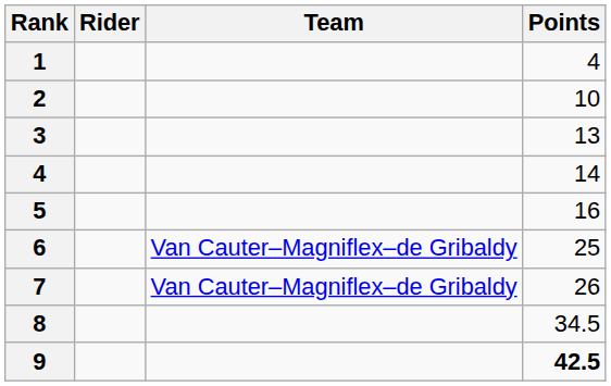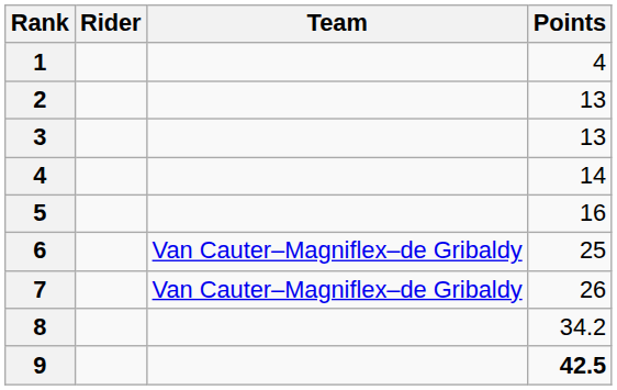 <table class="wikitable">
 <tr>
 <th scope="col">Rank</th>
 <th scope="col">Rider</th>
 <th scope="col">Team</th>
 <th scope="col">Points</th>
 </tr>
 <tr>
 <th scope="row">1</th>
 <td>   </td>
 <td></td>
 <td style="text-align:right;">4</td>
 </tr>
 <tr>
 <th scope="row">2</th>
 <td></td>
 <td></td>
-<td style="text-align:right;">10</td>
+<td style="text-align:right;">13</td>
 </tr>
 <tr>
 <th scope="row">3</th>
 <td></td>
 <td></td>
 <td style="text-align:right;">13</td>
 </tr>
 <tr>
 <th scope="row">4</th>
 <td></td>
 <td></td>
 <td style="text-align:right;">14</td>
 </tr>
 <tr>
 <th scope="row">5</th>
 <td></td>
 <td></td>
 <td style="text-align:right;">16</td>
 </tr>
 <tr>
 <th scope="row">6</th>
 <td></td>
 <td><a href='#'>Van Cauter–Magniflex–de Gribaldy</a></td>
 <td style="text-align:right;">25</td>
 </tr>
 <tr>
 <th scope="row">7</th>
 <td></td>
 <td><a href='#'>Van Cauter–Magniflex–de Gribaldy</a></td>
 <td style="text-align:right;">26</td>
 </tr>
 <tr>
 <th scope="row">8</th>
 <td></td>
 <td></td>
-<td style="text-align:right;">34.5</td>
+<td style="text-align:right;">34.2</td>
 </tr>
 <tr>
 <th scope="row">9</th>
 <td></td>
 <td></td>
 <td style="text-align:right;"><strong>42.5</strong></td>
 </tr>
 </table>
